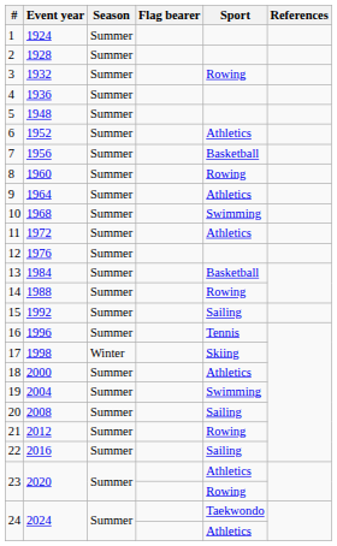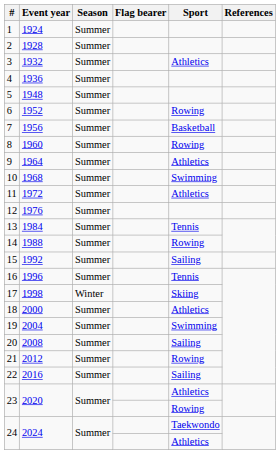 <table class="wikitable sortable">
 <tr>
 <th>#</th>
 <th>Event year</th>
 <th>Season</th>
 <th>Flag bearer</th>
 <th>Sport</th>
 <th>References</th>
 </tr>
 <tr>
 <td>1</td>
 <td><a href='#'>1924</a></td>
 <td>Summer</td>
 <td></td>
 <td></td>
 <td></td>
 </tr>
 <tr>
 <td>2</td>
 <td><a href='#'>1928</a></td>
 <td>Summer</td>
 <td></td>
 <td></td>
 <td></td>
 </tr>
 <tr>
 <td>3</td>
 <td><a href='#'>1932</a></td>
 <td>Summer</td>
 <td></td>
-<td><a href='#'>Rowing</a></td>
+<td><a href='#'>Athletics</a></td>
 <td></td>
 </tr>
 <tr>
 <td>4</td>
 <td><a href='#'>1936</a></td>
 <td>Summer</td>
 <td></td>
 <td></td>
 <td></td>
 </tr>
 <tr>
 <td>5</td>
 <td><a href='#'>1948</a></td>
 <td>Summer</td>
 <td></td>
 <td></td>
 <td></td>
 </tr>
 <tr>
 <td>6</td>
 <td><a href='#'>1952</a></td>
 <td>Summer</td>
 <td></td>
-<td><a href='#'>Athletics</a></td>
+<td><a href='#'>Rowing</a></td>
 <td></td>
 </tr>
 <tr>
 <td>7</td>
 <td><a href='#'>1956</a></td>
 <td>Summer</td>
 <td></td>
 <td><a href='#'>Basketball</a></td>
 <td></td>
 </tr>
 <tr>
 <td>8</td>
 <td><a href='#'>1960</a></td>
 <td>Summer</td>
 <td></td>
 <td><a href='#'>Rowing</a></td>
 <td></td>
 </tr>
 <tr>
 <td>9</td>
 <td><a href='#'>1964</a></td>
 <td>Summer</td>
 <td></td>
 <td><a href='#'>Athletics</a></td>
 <td></td>
 </tr>
 <tr>
 <td>10</td>
 <td><a href='#'>1968</a></td>
 <td>Summer</td>
 <td></td>
 <td><a href='#'>Swimming</a></td>
 <td></td>
 </tr>
 <tr>
 <td>11</td>
 <td><a href='#'>1972</a></td>
 <td>Summer</td>
 <td></td>
 <td><a href='#'>Athletics</a></td>
 <td></td>
 </tr>
 <tr>
 <td>12</td>
 <td><a href='#'>1976</a></td>
 <td>Summer</td>
 <td></td>
 <td></td>
 <td></td>
 </tr>
 <tr>
 <td>13</td>
 <td><a href='#'>1984</a></td>
 <td>Summer</td>
 <td></td>
-<td><a href='#'>Basketball</a></td>
+<td><a href='#'>Tennis</a></td>
 <td rowspan=2></td>
 </tr>
 <tr>
 <td>14</td>
 <td><a href='#'>1988</a></td>
 <td>Summer</td>
 <td></td>
 <td><a href='#'>Rowing</a></td>
 </tr>
 <tr>
 <td>15</td>
 <td><a href='#'>1992</a></td>
 <td>Summer</td>
 <td></td>
 <td><a href='#'>Sailing</a></td>
 <td></td>
 </tr>
 <tr>
 <td>16</td>
 <td><a href='#'>1996</a></td>
 <td>Summer</td>
 <td></td>
 <td><a href='#'>Tennis</a></td>
 <td rowspan=7></td>
 </tr>
 <tr>
 <td>17</td>
 <td><a href='#'>1998</a></td>
 <td>Winter</td>
 <td></td>
 <td><a href='#'>Skiing</a></td>
 </tr>
 <tr>
 <td>18</td>
 <td><a href='#'>2000</a></td>
 <td>Summer</td>
 <td></td>
 <td><a href='#'>Athletics</a></td>
 </tr>
 <tr>
 <td>19</td>
 <td><a href='#'>2004</a></td>
 <td>Summer</td>
 <td></td>
 <td><a href='#'>Swimming</a></td>
 </tr>
 <tr>
 <td>20</td>
 <td><a href='#'>2008</a></td>
 <td>Summer</td>
 <td></td>
 <td><a href='#'>Sailing</a></td>
 </tr>
 <tr>
 <td>21</td>
 <td><a href='#'>2012</a></td>
 <td>Summer</td>
 <td></td>
 <td><a href='#'>Rowing</a></td>
 </tr>
 <tr>
 <td>22</td>
 <td><a href='#'>2016</a></td>
 <td>Summer</td>
 <td></td>
 <td><a href='#'>Sailing</a></td>
 </tr>
 <tr>
 <td rowspan=2>23</td>
 <td rowspan=2><a href='#'>2020</a></td>
 <td rowspan=2>Summer</td>
 <td></td>
 <td><a href='#'>Athletics</a></td>
 <td rowspan=2></td>
 </tr>
 <tr>
 <td></td>
 <td><a href='#'>Rowing</a></td>
 </tr>
 <tr>
 <td rowspan=2>24</td>
 <td rowspan=2><a href='#'>2024</a></td>
 <td rowspan=2>Summer</td>
 <td></td>
 <td><a href='#'>Taekwondo</a></td>
 <td rowspan=2></td>
 </tr>
 <tr>
 <td></td>
 <td><a href='#'>Athletics</a></td>
 </tr>
 </table>
